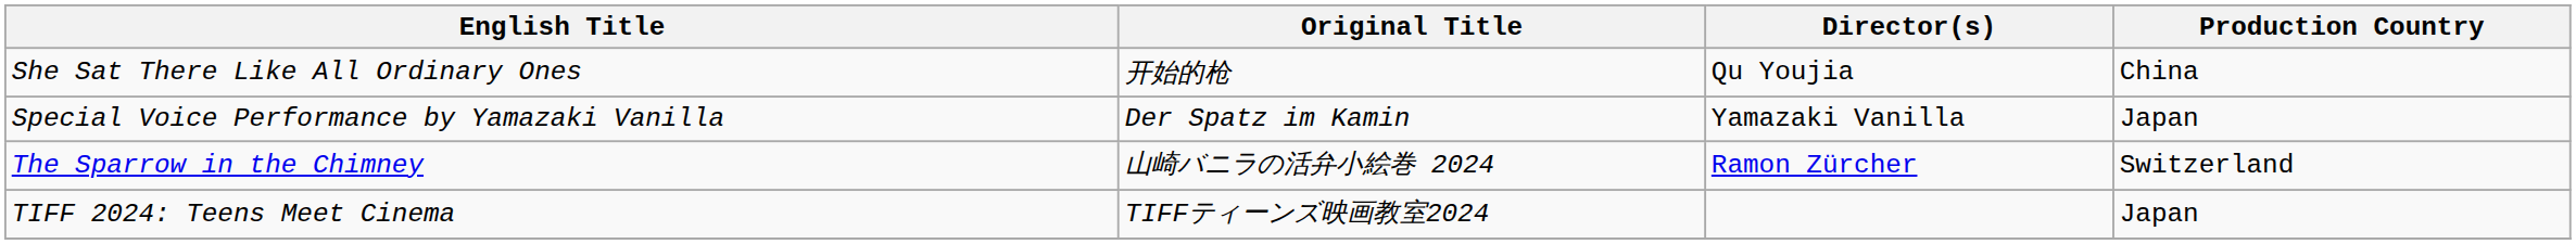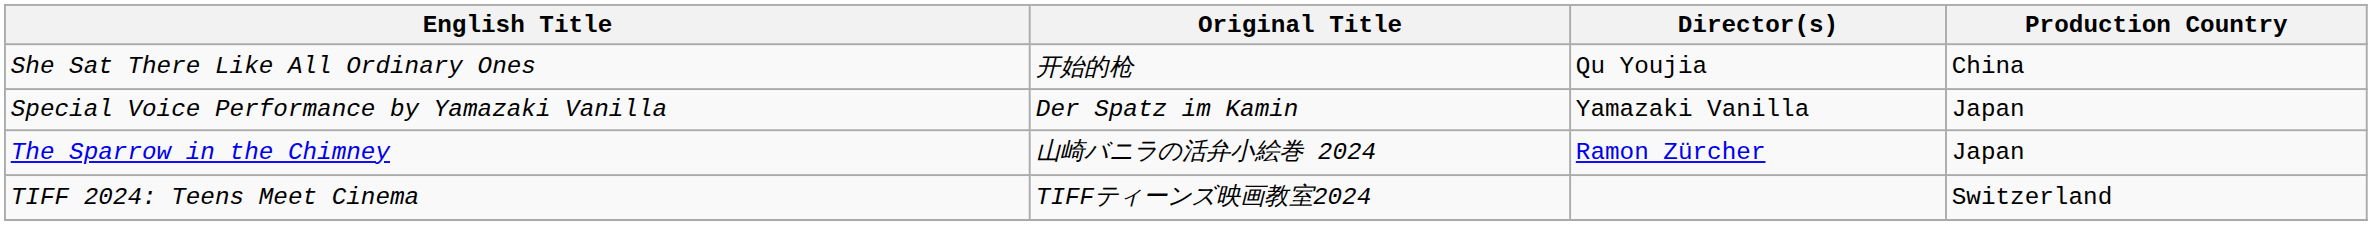 <table class="sortable wikitable" style="width:100%; margin-bottom:4px">
 <tr>
 <th>English Title</th>
 <th>Original Title</th>
 <th>Director(s)</th>
 <th>Production Country</th>
 </tr>
 <tr>
 <td><em>She Sat There Like All Ordinary Ones</em></td>
 <td><em>开始的枪</em></td>
 <td>Qu Youjia</td>
 <td>China</td>
 </tr>
 <tr>
 <td><em>Special Voice Performance by Yamazaki Vanilla</em></td>
 <td><em>Der Spatz im Kamin</em></td>
 <td>Yamazaki Vanilla</td>
 <td>Japan</td>
 </tr>
 <tr>
 <td><em><a href='#'>The Sparrow in the Chimney</a></em></td>
 <td><em>山崎バニラの活弁小絵巻 2024</em></td>
 <td><a href='#'>Ramon Zürcher</a></td>
-<td>Switzerland</td>
+<td>Japan</td>
 </tr>
 <tr>
 <td><em>TIFF 2024: Teens Meet Cinema</em></td>
 <td><em>TIFFティーンズ映画教室2024</em></td>
 <td></td>
-<td>Japan</td>
+<td>Switzerland</td>
 </tr>
 <tr>
 </tr>
 </table>
